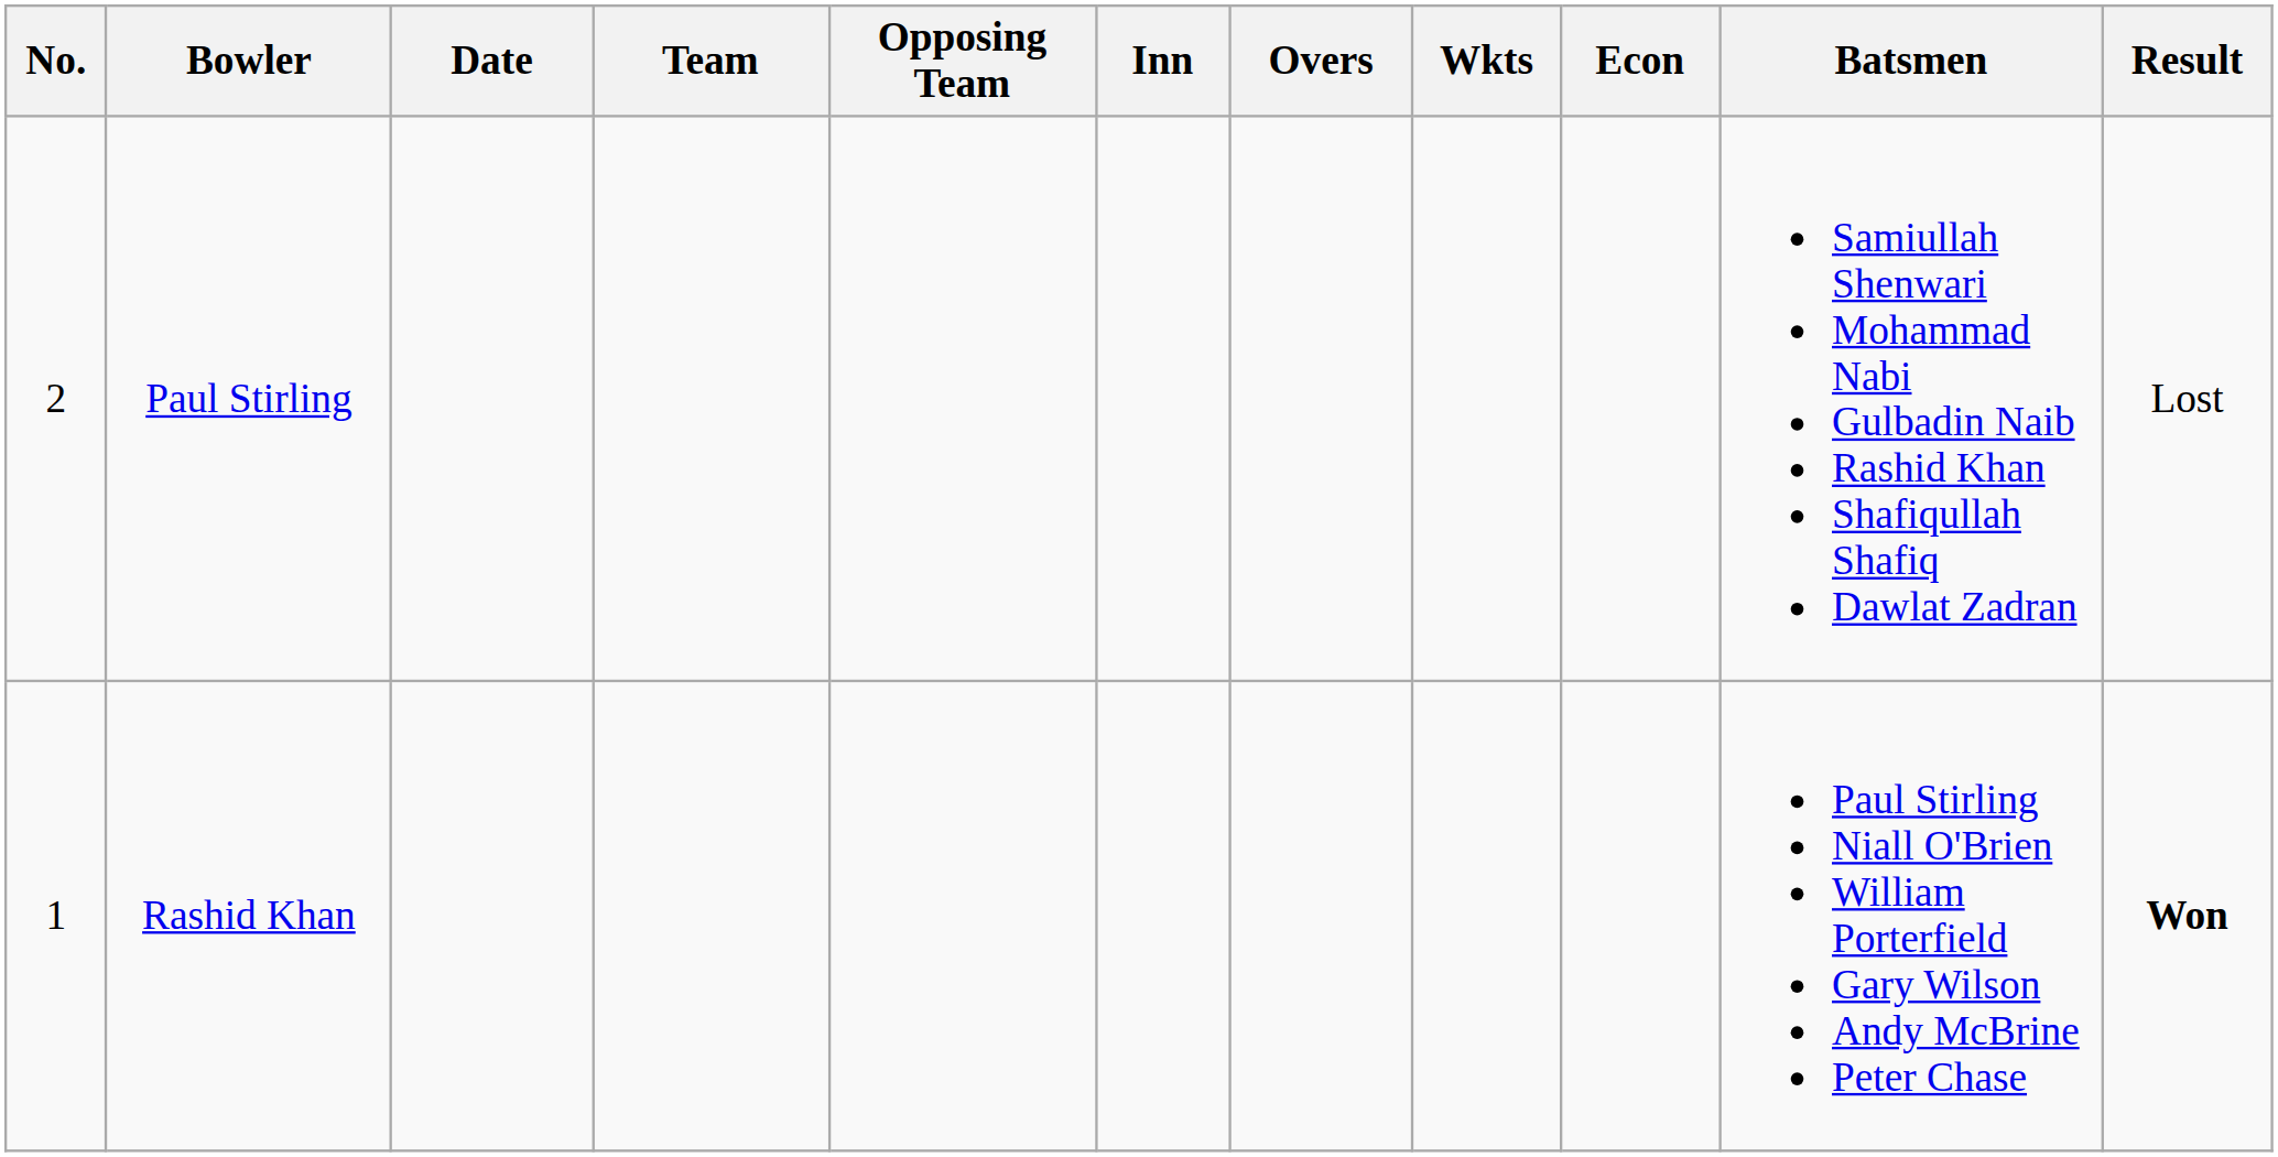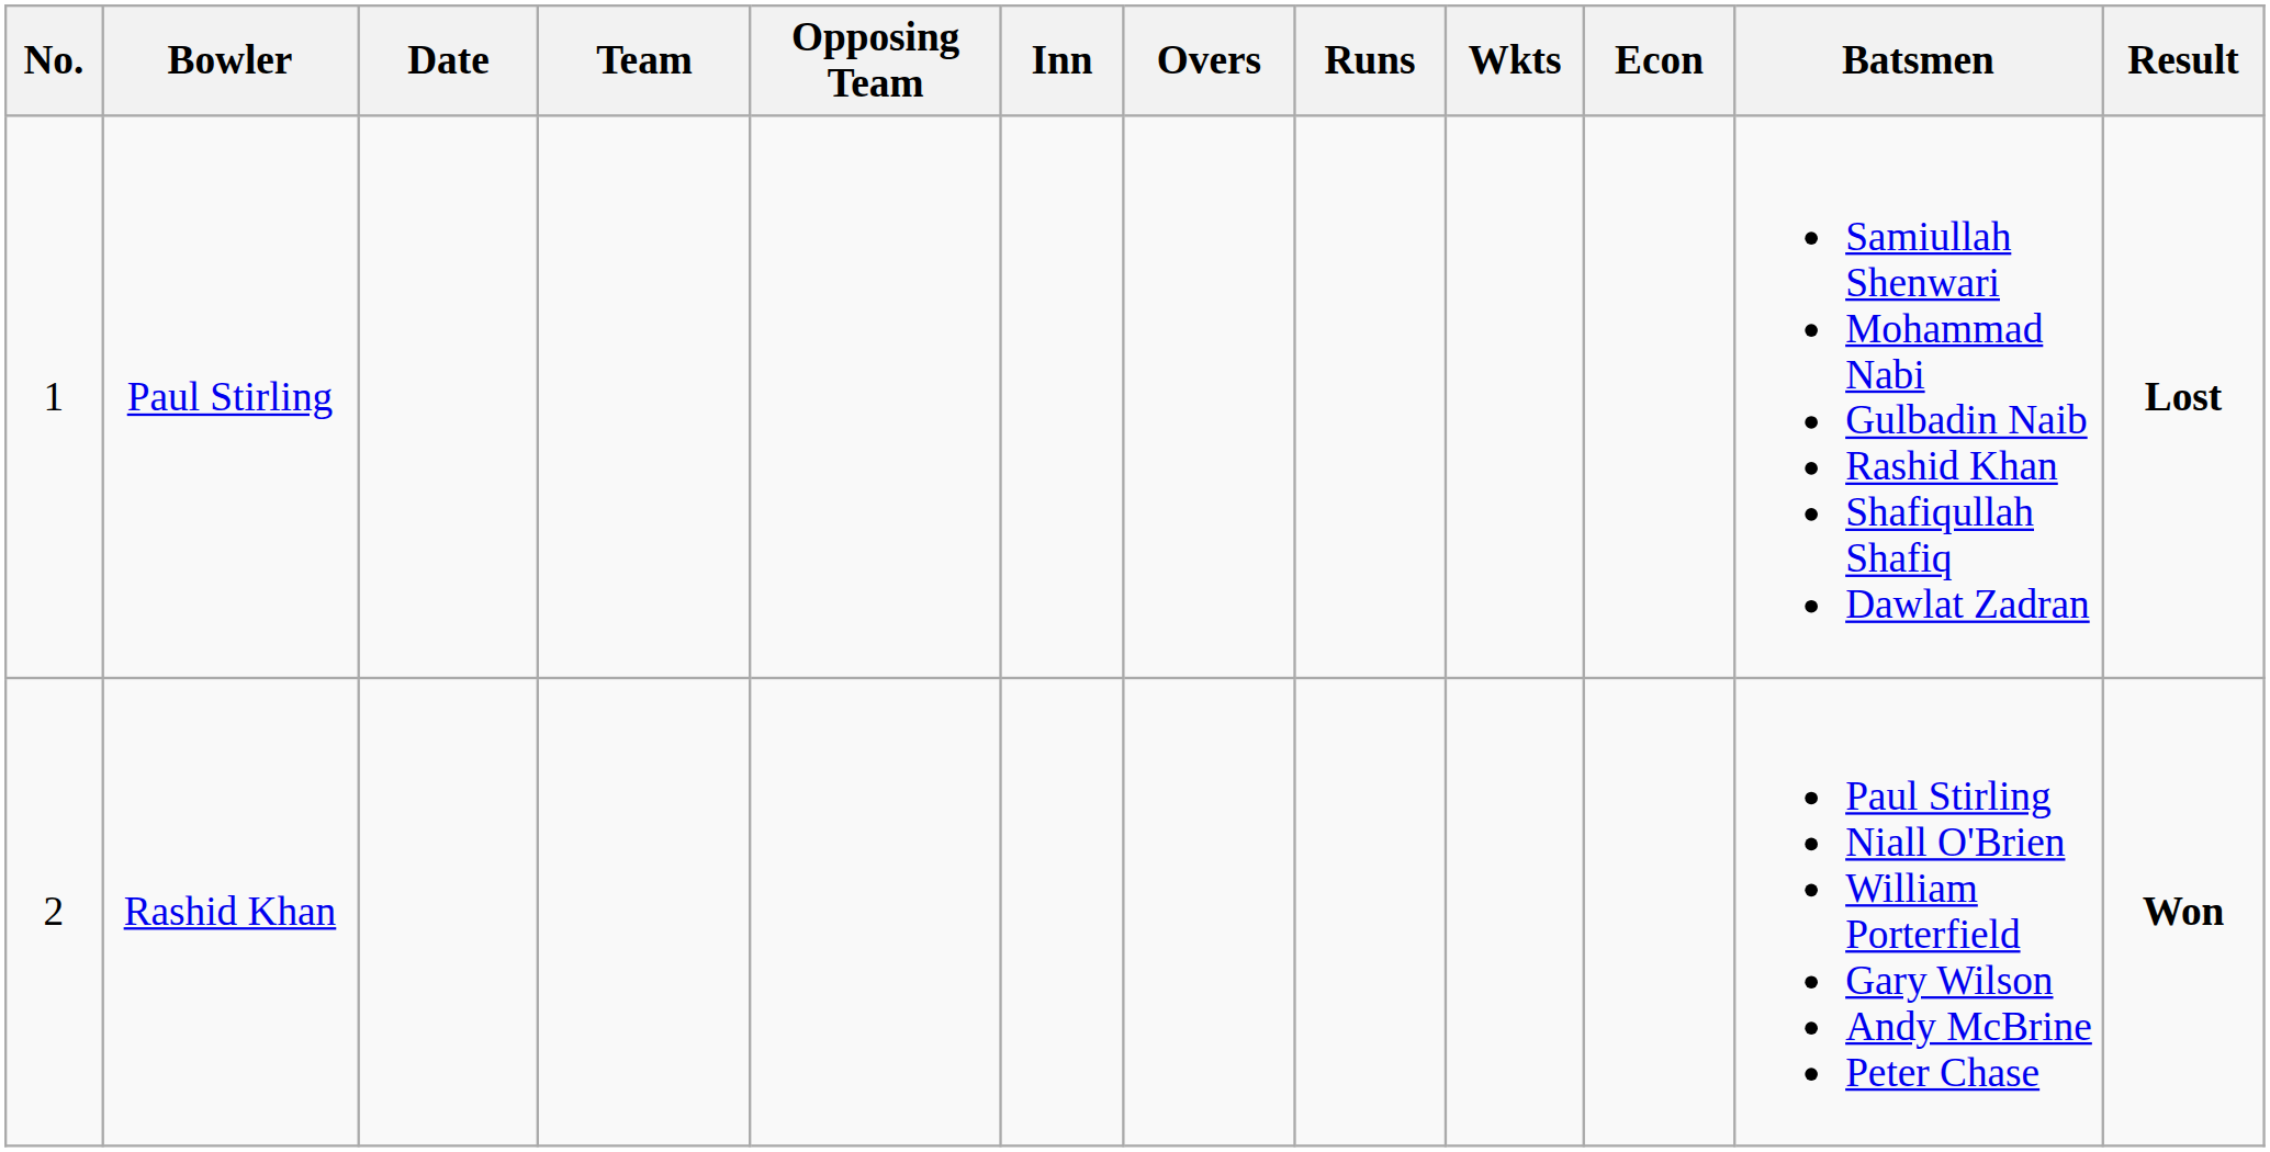 <table class="wikitable" style="font-size: 100%" width="100%";>
 <tr align=center>
 <th scope="col" width="38">No.</th>
 <th scope="col" width="145">Bowler</th>
 <th scope="col" width="100">Date</th>
 <th scope="col" width="120">Team</th>
 <th scope="col" width="120">Opposing Team</th>
 <th scope="col" width="60">Inn</th>
 <th scope="col" width="82">Overs</th>
+<th scope="col" width="70">Runs</th>
 <th scope="col" width="60">Wkts</th>
 <th scope="col" width="70">Econ</th>
 <th scope="col" width="160" class="unsortable">Batsmen</th>
 <th scope="col" width="70">Result</th>
 </tr>
 <tr align=center>
-<td scope="row">2</td>
+<td scope="row">1</td>
 <td><a href='#'>Paul Stirling</a></td>
 <td></td>
 <td></td>
 <td></td>
 <td></td>
 <td></td>
 <td></td>
 <td></td>
+<td></td>
 <td align=left><br><ul><li><a href='#'>Samiullah Shenwari</a></li><li><a href='#'>Mohammad Nabi</a></li><li><a href='#'>Gulbadin Naib</a></li><li><a href='#'>Rashid Khan</a></li><li><a href='#'>Shafiqullah Shafiq</a></li><li><a href='#'>Dawlat Zadran</a></li></ul></td>
-<td>Lost</td>
+<td><strong>Lost</strong></td>
 </tr>
 <tr align=center>
-<td scope="row">1</td>
+<td scope="row">2</td>
 <td><a href='#'>Rashid Khan</a></td>
+<td></td>
 <td></td>
 <td></td>
 <td></td>
 <td></td>
 <td></td>
 <td></td>
 <td></td>
 <td align=left><br><ul><li><a href='#'>Paul Stirling</a></li><li><a href='#'>Niall O'Brien</a></li><li><a href='#'>William Porterfield</a></li><li><a href='#'>Gary Wilson</a></li><li><a href='#'>Andy McBrine</a></li><li><a href='#'>Peter Chase</a></li></ul></td>
 <td><strong>Won</strong></td>
 </tr>
 </table>
